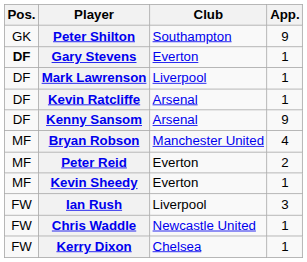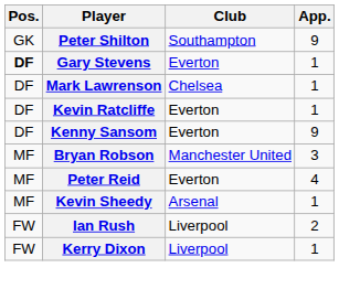 <table class="wikitable plainrowheaders" style="text-align: left">
 <tr>
 <th scope=col>Pos.</th>
 <th scope=col>Player</th>
 <th scope=col>Club</th>
 <th scope=col>App.</th>
 </tr>
 <tr>
 <td style=text-align:center>GK</td>
 <th scope=row><a href='#'>Peter Shilton</a> </th>
 <td><a href='#'>Southampton</a></td>
 <td style=text-align:center>9</td>
 </tr>
 <tr>
 <td style=text-align:center><strong>DF</strong></td>
 <th scope=row><a href='#'>Gary Stevens</a></th>
 <td><a href='#'>Everton</a></td>
 <td style=text-align:center>1</td>
 </tr>
 <tr>
 <td style=text-align:center>DF</td>
 <th scope=row><a href='#'>Mark Lawrenson</a> </th>
-<td><a href='#'>Liverpool</a></td>
+<td><a href='#'>Chelsea</a></td>
 <td style=text-align:center>1</td>
 </tr>
 <tr>
 <td style=text-align:center>DF</td>
 <th scope=row><a href='#'>Kevin Ratcliffe</a></th>
-<td><a href='#'>Arsenal</a></td>
+<td>Everton</td>
 <td style=text-align:center>1</td>
 </tr>
 <tr>
 <td style=text-align:center>DF</td>
 <th scope=row><a href='#'>Kenny Sansom</a> </th>
-<td><a href='#'>Arsenal</a></td>
+<td>Everton</td>
 <td style=text-align:center>9</td>
 </tr>
 <tr>
 <td style=text-align:center>MF</td>
 <th scope=row><a href='#'>Bryan Robson</a> </th>
 <td><a href='#'>Manchester United</a></td>
-<td style=text-align:center>4</td>
+<td style=text-align:center>3</td>
 </tr>
 <tr>
 <td style=text-align:center>MF</td>
 <th scope=row><a href='#'>Peter Reid</a></th>
 <td>Everton</td>
-<td style=text-align:center>2</td>
+<td style=text-align:center>4</td>
 </tr>
 <tr>
 <td style=text-align:center>MF</td>
 <th scope=row><a href='#'>Kevin Sheedy</a></th>
-<td>Everton</td>
+<td><a href='#'>Arsenal</a></td>
 <td style=text-align:center>1</td>
 </tr>
 <tr>
 <td style=text-align:center>FW</td>
 <th scope=row><a href='#'>Ian Rush</a> </th>
 <td>Liverpool</td>
-<td style=text-align:center>3</td>
-</tr>
-<tr>
-<td style=text-align:center>FW</td>
-<th scope=row><a href='#'>Chris Waddle</a></th>
-<td><a href='#'>Newcastle United</a></td>
-<td style=text-align:center>1</td>
+<td style=text-align:center>2</td>
 </tr>
 <tr>
 <td style=text-align:center>FW</td>
 <th scope=row><a href='#'>Kerry Dixon</a></th>
-<td><a href='#'>Chelsea</a></td>
+<td><a href='#'>Liverpool</a></td>
 <td style=text-align:center>1</td>
 </tr>
 </table>
